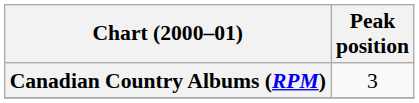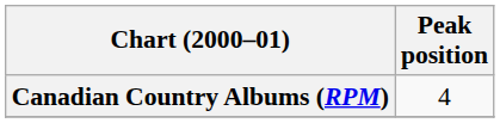 <table class="wikitable sortable plainrowheaders" style="text-align:center">
 <tr>
 <th scope="col">Chart (2000–01)</th>
 <th scope="col">Peak<br> position</th>
 </tr>
 <tr>
 <th scope="row">Canadian Country Albums (<em><a href='#'>RPM</a></em>)</th>
-<td>3</td>
+<td>4</td>
 </tr>
 <tr>
 </tr>
 <tr>
 </tr>
 </table>
